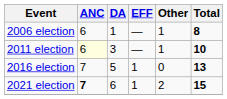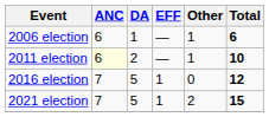 <table class="wikitable">
 <tr>
 <th>Event</th>
 <th><a href='#'>ANC</a></th>
 <th><a href='#'>DA</a></th>
 <th><a href='#'>EFF</a></th>
 <th>Other</th>
 <th>Total</th>
 </tr>
 <tr>
 <td><a href='#'>2006 election</a></td>
 <td>6</td>
 <td>1</td>
 <td>—</td>
 <td>1</td>
-<td><strong>8</strong></td>
+<td><strong>6</strong></td>
 </tr>
 <tr>
 <td><a href='#'>2011 election</a></td>
 <td style="background: lightyellow;">6</td>
-<td>3</td>
+<td>2</td>
 <td>—</td>
 <td>1</td>
 <td><strong>10</strong></td>
 </tr>
 <tr>
 <td><a href='#'>2016 election</a></td>
 <td>7</td>
 <td>5</td>
 <td>1</td>
 <td>0</td>
-<td><strong>13</strong></td>
+<td><strong>12</strong></td>
 </tr>
 <tr>
 <td><a href='#'>2021 election</a></td>
-<td><strong>7</strong></td>
-<td>6</td>
+<td>7</td>
+<td>5</td>
 <td>1</td>
 <td>2</td>
 <td><strong>15</strong></td>
 </tr>
 <tr>
 </tr>
 </table>
